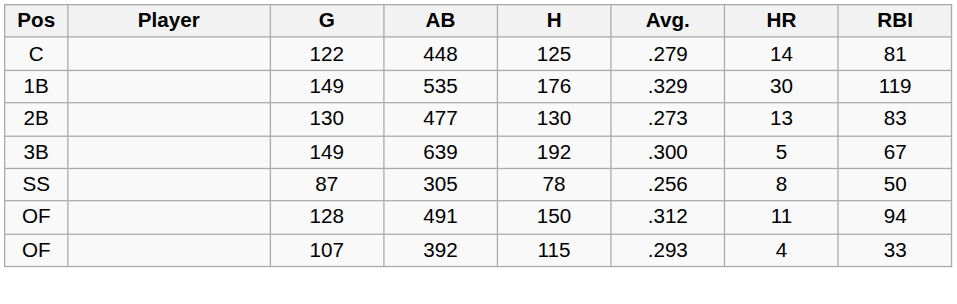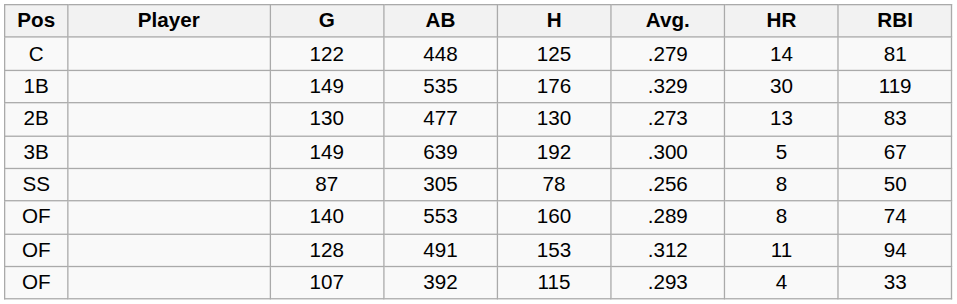 <table class="wikitable sortable">
 <tr>
 <th bgcolor="#DDDDFF" width="5%">Pos</th>
 <th bgcolor="#DDDDFF" width="16%">Player</th>
 <th bgcolor="#DDDDFF" width="9%">G</th>
 <th bgcolor="#DDDDFF" width="9%">AB</th>
 <th bgcolor="#DDDDFF" width="9%">H</th>
 <th bgcolor="#DDDDFF" width="9%">Avg.</th>
 <th bgcolor="#DDDDFF" width="9%">HR</th>
 <th bgcolor="#DDDDFF" width="9%">RBI</th>
 </tr>
 <tr align="center">
 <td>C</td>
 <td></td>
 <td>122</td>
 <td>448</td>
 <td>125</td>
 <td>.279</td>
 <td>14</td>
 <td>81</td>
 </tr>
 <tr align="center">
 <td>1B</td>
 <td></td>
 <td>149</td>
 <td>535</td>
 <td>176</td>
 <td>.329</td>
 <td>30</td>
 <td>119</td>
 </tr>
 <tr align="center">
 <td>2B</td>
 <td></td>
 <td>130</td>
 <td>477</td>
 <td>130</td>
 <td>.273</td>
 <td>13</td>
 <td>83</td>
 </tr>
 <tr align="center">
 <td>3B</td>
 <td></td>
 <td>149</td>
 <td>639</td>
 <td>192</td>
 <td>.300</td>
 <td>5</td>
 <td>67</td>
 </tr>
 <tr align="center">
 <td>SS</td>
 <td></td>
 <td>87</td>
 <td>305</td>
 <td>78</td>
 <td>.256</td>
 <td>8</td>
 <td>50</td>
 </tr>
 <tr align="center">
 <td>OF</td>
 <td></td>
+<td>140</td>
+<td>553</td>
+<td>160</td>
+<td>.289</td>
+<td>8</td>
+<td>74</td>
+</tr>
+<tr align="center">
+<td>OF</td>
+<td></td>
 <td>128</td>
 <td>491</td>
-<td>150</td>
+<td>153</td>
 <td>.312</td>
 <td>11</td>
 <td>94</td>
 </tr>
 <tr align="center">
 <td>OF</td>
 <td></td>
 <td>107</td>
 <td>392</td>
 <td>115</td>
 <td>.293</td>
 <td>4</td>
 <td>33</td>
 </tr>
 </table>
